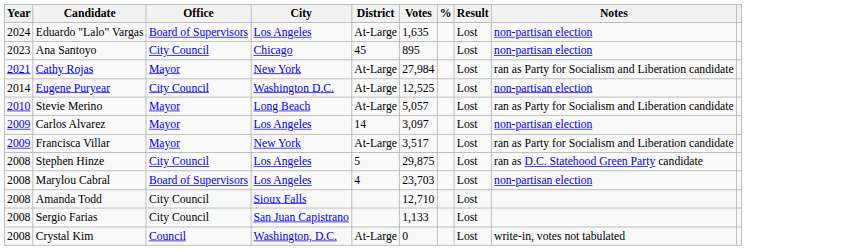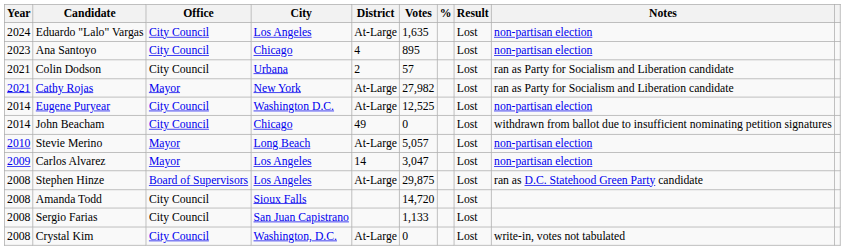 <table class="wikitable sortable" style="font-size:100%">
 <tr>
 <th>Year</th>
 <th>Candidate</th>
 <th>Office</th>
 <th>City</th>
 <th>District</th>
 <th>Votes</th>
 <th>%</th>
 <th>Result</th>
 <th>Notes</th>
 <th></th>
 </tr>
 <tr>
 <td>2024</td>
 <td>Eduardo "Lalo" Vargas</td>
-<td><a href='#'>Board of Supervisors</a></td>
+<td><a href='#'>City Council</a></td>
 <td><a href='#'>Los Angeles</a></td>
 <td>At-Large</td>
 <td>1,635</td>
 <td></td>
 <td> Lost</td>
 <td><a href='#'>non-partisan election</a></td>
 <td></td>
 </tr>
 <tr>
 <td>2023</td>
 <td>Ana Santoyo</td>
 <td><a href='#'>City Council</a></td>
 <td><a href='#'>Chicago</a></td>
-<td>45</td>
+<td>4</td>
 <td>895</td>
 <td></td>
 <td> Lost</td>
 <td><a href='#'>non-partisan election</a></td>
+<td></td>
+</tr>
+<tr>
+<td>2021</td>
+<td>Colin Dodson</td>
+<td Urbana City Council>City Council</td>
+<td><a href='#'>Urbana</a></td>
+<td>2</td>
+<td>57</td>
+<td></td>
+<td> Lost</td>
+<td>ran as Party for Socialism and Liberation candidate</td>
 <td></td>
 </tr>
 <tr>
 <td><a href='#'>2021</a></td>
 <td><a href='#'>Cathy Rojas</a></td>
 <td><a href='#'>Mayor</a></td>
 <td><a href='#'>New York</a></td>
 <td>At-Large</td>
-<td>27,984</td>
+<td>27,982</td>
 <td></td>
 <td> Lost</td>
 <td>ran as Party for Socialism and Liberation candidate</td>
 <td></td>
 </tr>
 <tr>
 <td>2014</td>
 <td><a href='#'>Eugene Puryear</a></td>
 <td><a href='#'>City Council</a></td>
 <td><a href='#'>Washington D.C.</a></td>
 <td>At-Large</td>
 <td>12,525</td>
 <td></td>
 <td> Lost</td>
 <td><a href='#'>non-partisan election</a></td>
 <td></td>
 </tr>
 <tr>
+<td>2014</td>
+<td>John Beacham</td>
+<td><a href='#'>City Council</a></td>
+<td><a href='#'>Chicago</a></td>
+<td>49</td>
+<td>0</td>
+<td></td>
+<td> Lost</td>
+<td>withdrawn from ballot due to insufficient nominating petition signatures</td>
+<td></td>
+</tr>
+<tr>
 <td><a href='#'>2010</a></td>
 <td>Stevie Merino</td>
 <td><a href='#'>Mayor</a></td>
 <td><a href='#'>Long Beach</a></td>
 <td>At-Large</td>
 <td>5,057</td>
 <td></td>
 <td> Lost</td>
-<td>ran as Party for Socialism and Liberation candidate</td>
+<td><a href='#'>non-partisan election</a></td>
 <td></td>
 </tr>
 <tr>
 <td><a href='#'>2009</a></td>
 <td>Carlos Alvarez</td>
 <td><a href='#'>Mayor</a></td>
 <td><a href='#'>Los Angeles</a></td>
 <td>14</td>
-<td>3,097</td>
+<td>3,047</td>
 <td></td>
 <td> Lost</td>
 <td><a href='#'>non-partisan election</a></td>
 <td></td>
 </tr>
 <tr>
-<td><a href='#'>2009</a></td>
-<td>Francisca Villar</td>
-<td><a href='#'>Mayor</a></td>
-<td><a href='#'>New York</a></td>
-<td>At-Large</td>
-<td>3,517</td>
-<td></td>
-<td> Lost</td>
-<td>ran as Party for Socialism and Liberation candidate</td>
-<td></td>
-</tr>
-<tr>
 <td>2008</td>
 <td>Stephen Hinze</td>
-<td><a href='#'>City Council</a></td>
+<td><a href='#'>Board of Supervisors</a></td>
 <td><a href='#'>Los Angeles</a></td>
-<td>5</td>
+<td>At-Large</td>
 <td>29,875</td>
 <td></td>
 <td> Lost</td>
 <td>ran as <a href='#'>D.C. Statehood Green Party</a> candidate</td>
 <td></td>
 </tr>
 <tr>
 <td>2008</td>
-<td>Marylou Cabral</td>
-<td><a href='#'>Board of Supervisors</a></td>
-<td><a href='#'>Los Angeles</a></td>
-<td>4</td>
-<td>23,703</td>
-<td></td>
-<td> Lost</td>
-<td><a href='#'>non-partisan election</a></td>
-<td></td>
-</tr>
-<tr>
-<td>2008</td>
 <td>Amanda Todd</td>
 <td>City Council</td>
 <td><a href='#'>Sioux Falls</a></td>
 <td></td>
-<td>12,710</td>
+<td>14,720</td>
 <td></td>
 <td> Lost</td>
 <td></td>
 <td></td>
 </tr>
 <tr>
 <td>2008</td>
 <td>Sergio Farias</td>
 <td>City Council</td>
 <td><a href='#'>San Juan Capistrano</a></td>
 <td></td>
 <td>1,133</td>
 <td></td>
 <td> Lost</td>
 <td></td>
 <td></td>
 </tr>
 <tr>
 <td>2008</td>
 <td>Crystal Kim</td>
-<td><a href='#'>Council</a></td>
+<td><a href='#'>City Council</a></td>
 <td><a href='#'>Washington, D.C.</a></td>
 <td>At-Large</td>
 <td>0</td>
 <td></td>
 <td> Lost</td>
 <td>write-in, votes not tabulated</td>
 <td></td>
 </tr>
 </table>
